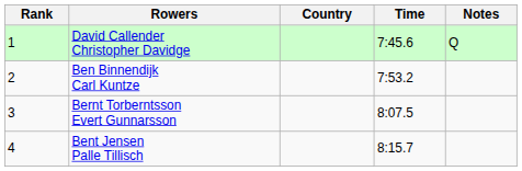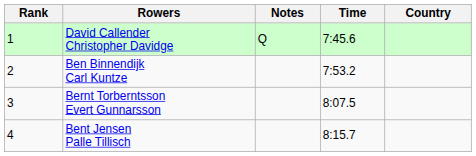 <table class="wikitable" width=50%>
 <tr>
 <th>Rank</th>
 <th>Rowers</th>
+<th>Notes</th>
+<th>Time</th>
 <th>Country</th>
-<th>Time</th>
-<th>Notes</th>
 </tr>
 <tr bgcolor=ccffcc>
 <td>1</td>
 <td><a href='#'>David Callender</a><br><a href='#'>Christopher Davidge</a></td>
+<td>Q</td>
+<td>7:45.6</td>
 <td></td>
-<td>7:45.6</td>
-<td>Q</td>
 </tr>
 <tr>
 <td>2</td>
 <td><a href='#'>Ben Binnendijk</a><br><a href='#'>Carl Kuntze</a></td>
 <td></td>
 <td>7:53.2</td>
 <td></td>
 </tr>
 <tr>
 <td>3</td>
 <td><a href='#'>Bernt Torberntsson</a><br><a href='#'>Evert Gunnarsson</a></td>
 <td></td>
 <td>8:07.5</td>
 <td></td>
 </tr>
 <tr>
 <td>4</td>
 <td><a href='#'>Bent Jensen</a><br><a href='#'>Palle Tillisch</a></td>
 <td></td>
 <td>8:15.7</td>
 <td></td>
 </tr>
 </table>
